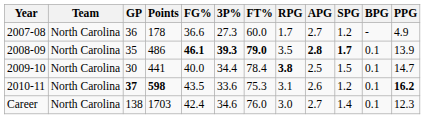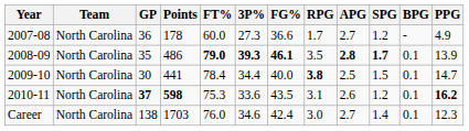 <table class="wikitable">
 <tr>
 <th>Year</th>
 <th>Team</th>
 <th>GP</th>
 <th>Points</th>
+<th>FT%</th>
+<th>3P%</th>
 <th>FG%</th>
-<th>3P%</th>
-<th>FT%</th>
 <th>RPG</th>
 <th>APG</th>
 <th>SPG</th>
 <th>BPG</th>
 <th>PPG</th>
 </tr>
 <tr>
 <td>2007-08</td>
 <td>North Carolina</td>
 <td>36</td>
 <td>178</td>
+<td>60.0</td>
+<td>27.3</td>
 <td>36.6</td>
-<td>27.3</td>
-<td>60.0</td>
 <td>1.7</td>
 <td>2.7</td>
 <td>1.2</td>
 <td>-</td>
 <td>4.9</td>
 </tr>
 <tr>
 <td>2008-09</td>
 <td>North Carolina</td>
 <td>35</td>
 <td>486</td>
+<td><strong>79.0</strong></td>
+<td><strong>39.3</strong></td>
 <td><strong>46.1</strong></td>
-<td><strong>39.3</strong></td>
-<td><strong>79.0</strong></td>
 <td>3.5</td>
 <td><strong>2.8</strong></td>
 <td><strong>1.7</strong></td>
 <td>0.1</td>
 <td>13.9</td>
 </tr>
 <tr>
 <td>2009-10</td>
 <td>North Carolina</td>
 <td>30</td>
 <td>441</td>
+<td>78.4</td>
+<td>34.4</td>
 <td>40.0</td>
-<td>34.4</td>
-<td>78.4</td>
 <td><strong>3.8</strong></td>
 <td>2.5</td>
 <td>1.5</td>
 <td>0.1</td>
 <td>14.7</td>
 </tr>
 <tr>
 <td>2010-11</td>
 <td>North Carolina</td>
 <td><strong>37</strong></td>
 <td><strong>598</strong></td>
+<td>75.3</td>
+<td>33.6</td>
 <td>43.5</td>
-<td>33.6</td>
-<td>75.3</td>
 <td>3.1</td>
 <td>2.6</td>
 <td>1.2</td>
 <td>0.1</td>
 <td><strong>16.2</strong></td>
 </tr>
 <tr>
 <td>Career</td>
 <td>North Carolina</td>
 <td>138</td>
 <td>1703</td>
+<td>76.0</td>
+<td>34.6</td>
 <td>42.4</td>
-<td>34.6</td>
-<td>76.0</td>
 <td>3.0</td>
 <td>2.7</td>
 <td>1.4</td>
 <td>0.1</td>
 <td>12.3</td>
 </tr>
 </table>
